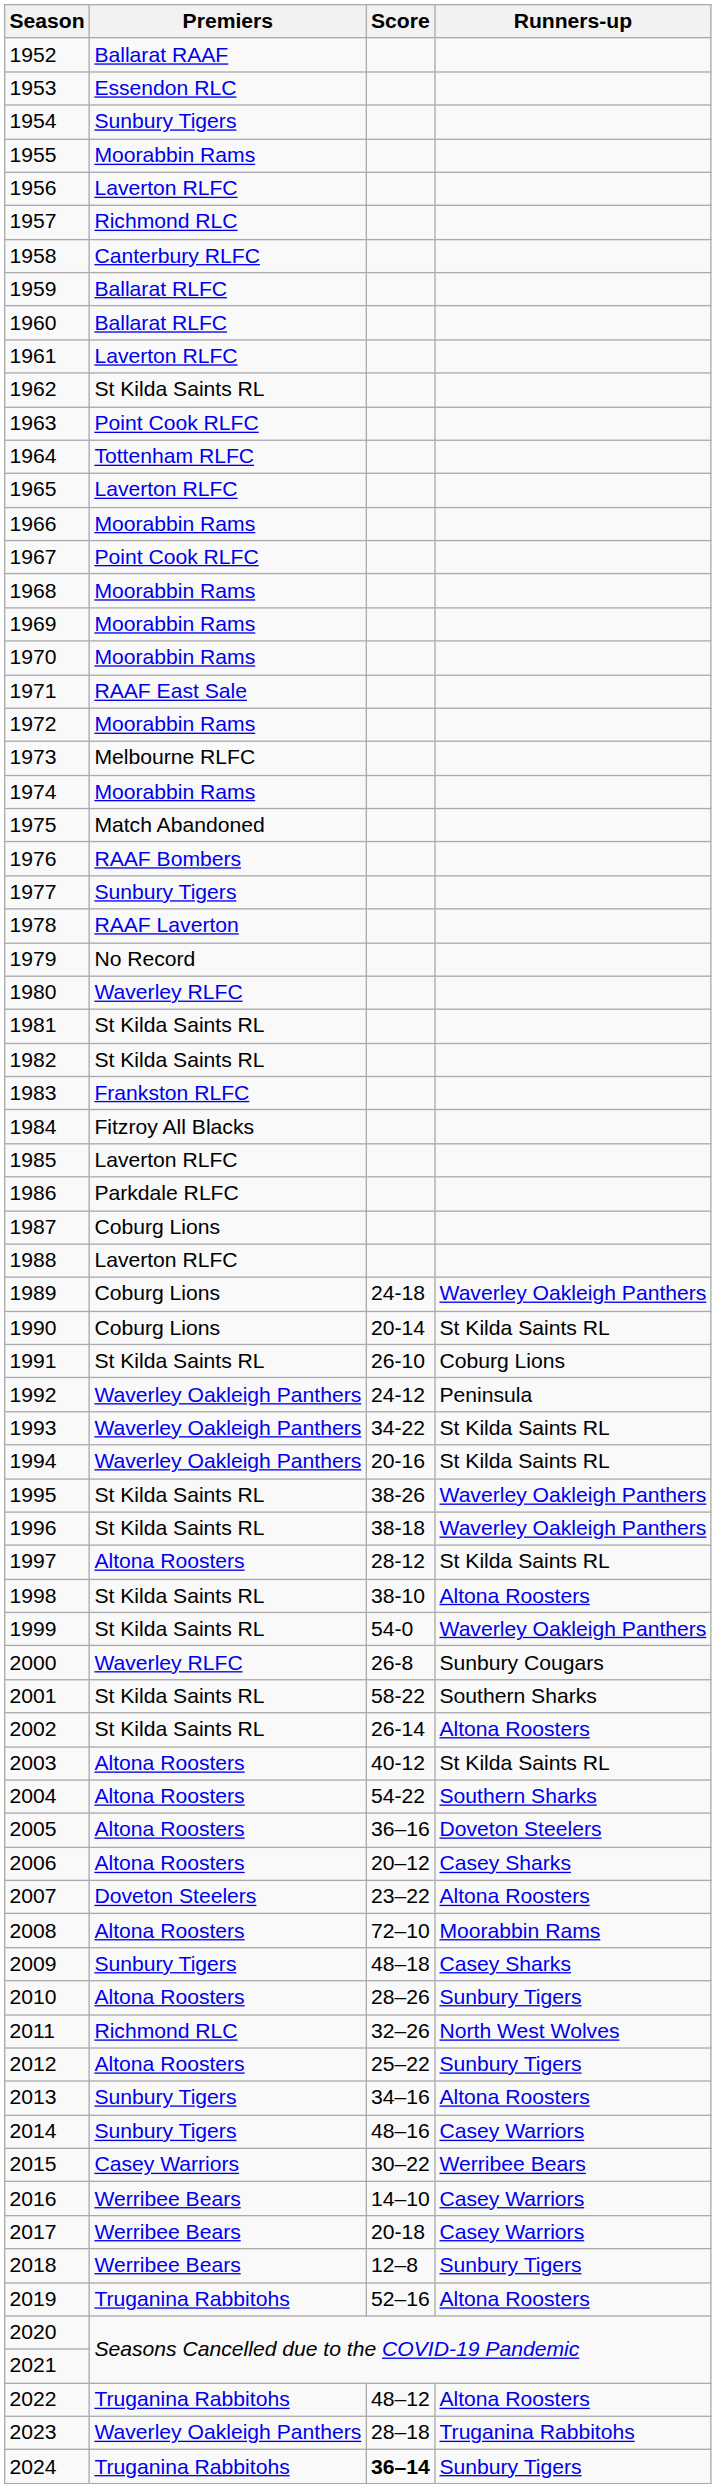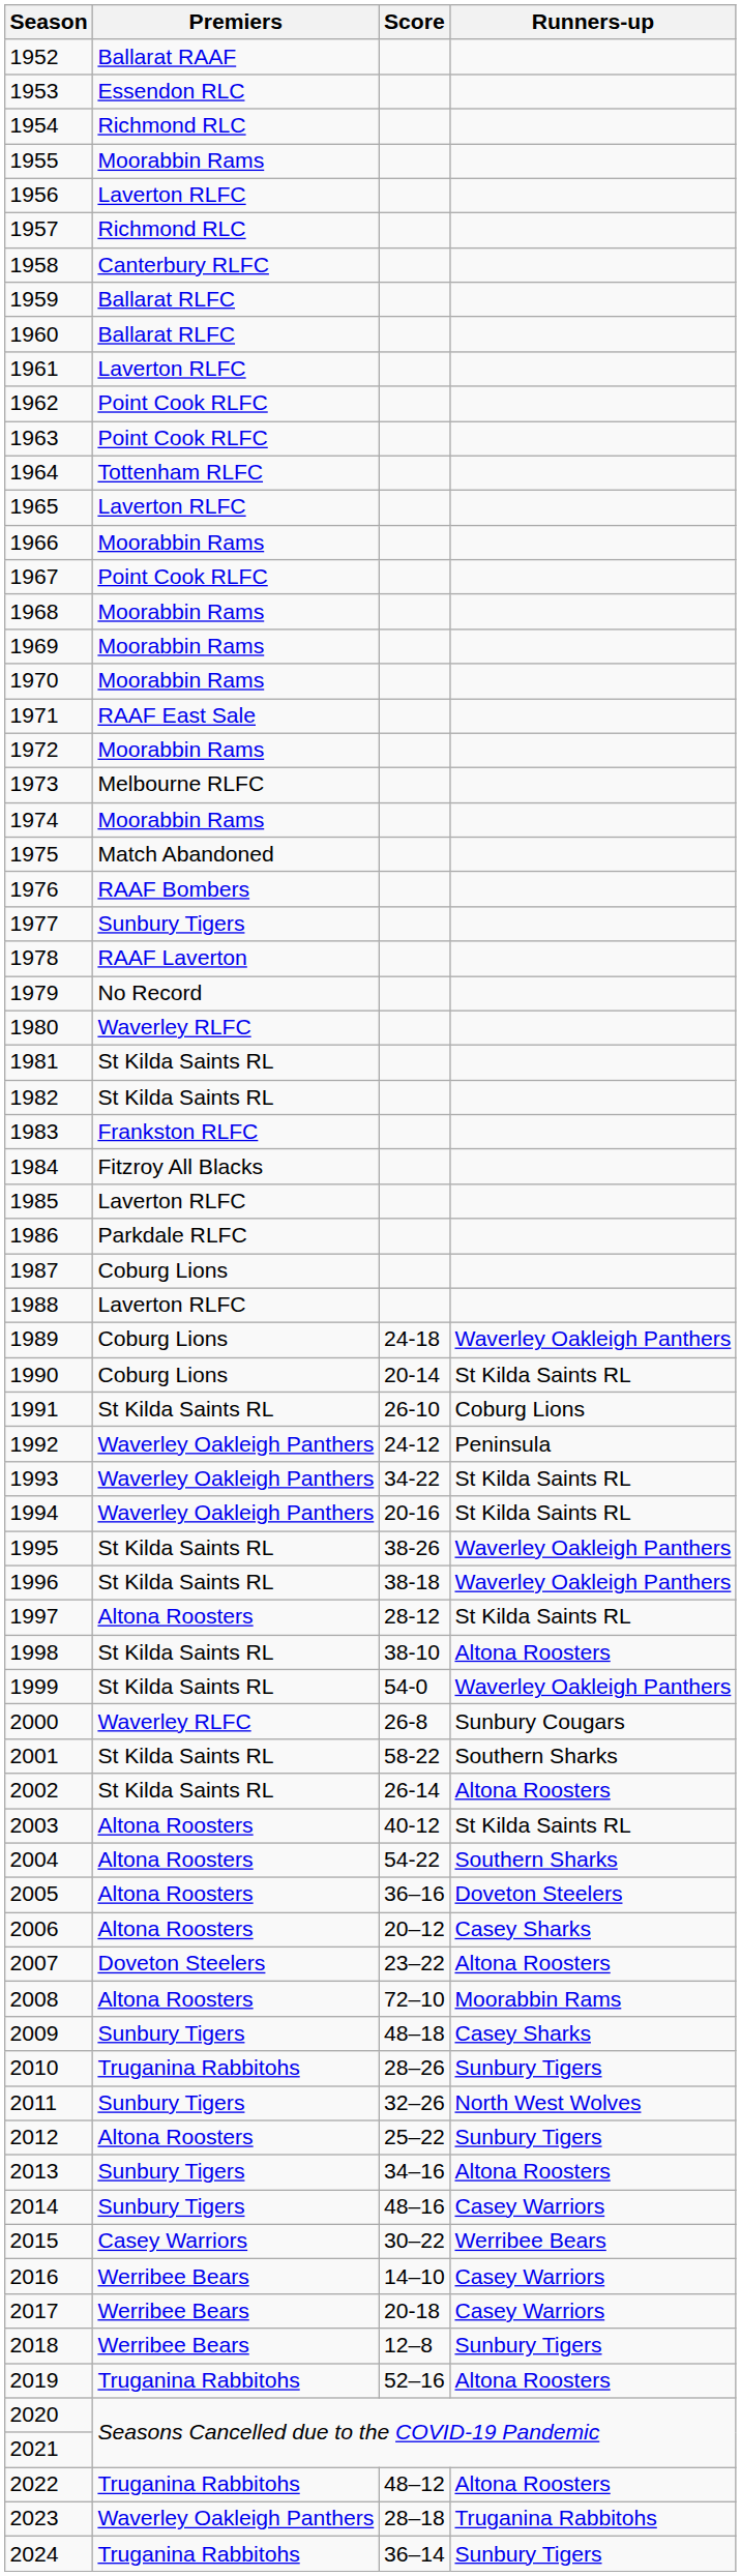 <table class="wikitable">
 <tr>
 <th>Season</th>
 <th>Premiers</th>
 <th>Score</th>
 <th>Runners-up</th>
 </tr>
 <tr>
 <td>1952</td>
 <td><a href='#'>Ballarat RAAF</a></td>
 <td></td>
 <td></td>
 </tr>
 <tr>
 <td>1953</td>
 <td><a href='#'>Essendon RLC</a></td>
 <td></td>
 <td></td>
 </tr>
 <tr>
 <td>1954</td>
-<td> <a href='#'>Sunbury Tigers</a></td>
+<td><a href='#'>Richmond RLC</a></td>
 <td></td>
 <td></td>
 </tr>
 <tr>
 <td>1955</td>
 <td> <a href='#'>Moorabbin Rams</a></td>
 <td></td>
 <td></td>
 </tr>
 <tr>
 <td>1956</td>
 <td> <a href='#'>Laverton RLFC</a></td>
 <td></td>
 <td></td>
 </tr>
 <tr>
 <td>1957</td>
 <td><a href='#'>Richmond RLC</a></td>
 <td></td>
 <td></td>
 </tr>
 <tr>
 <td>1958</td>
 <td><a href='#'>Canterbury RLFC</a></td>
 <td></td>
 <td></td>
 </tr>
 <tr>
 <td>1959</td>
 <td><a href='#'>Ballarat RLFC</a></td>
 <td></td>
 <td></td>
 </tr>
 <tr>
 <td>1960</td>
 <td><a href='#'>Ballarat RLFC</a></td>
 <td></td>
 <td></td>
 </tr>
 <tr>
 <td>1961</td>
 <td> <a href='#'>Laverton RLFC</a></td>
 <td></td>
 <td></td>
 </tr>
 <tr>
 <td>1962</td>
-<td> St Kilda Saints RL</td>
+<td><a href='#'>Point Cook RLFC</a></td>
 <td></td>
 <td></td>
 </tr>
 <tr>
 <td>1963</td>
 <td><a href='#'>Point Cook RLFC</a></td>
 <td></td>
 <td></td>
 </tr>
 <tr>
 <td>1964</td>
 <td><a href='#'>Tottenham RLFC</a></td>
 <td></td>
 <td></td>
 </tr>
 <tr>
 <td>1965</td>
 <td> <a href='#'>Laverton RLFC</a></td>
 <td></td>
 <td></td>
 </tr>
 <tr>
 <td>1966</td>
 <td> <a href='#'>Moorabbin Rams</a></td>
 <td></td>
 <td></td>
 </tr>
 <tr>
 <td>1967</td>
 <td><a href='#'>Point Cook RLFC</a></td>
 <td></td>
 <td></td>
 </tr>
 <tr>
 <td>1968</td>
 <td> <a href='#'>Moorabbin Rams</a></td>
 <td></td>
 <td></td>
 </tr>
 <tr>
 <td>1969</td>
 <td> <a href='#'>Moorabbin Rams</a></td>
 <td></td>
 <td></td>
 </tr>
 <tr>
 <td>1970</td>
 <td> <a href='#'>Moorabbin Rams</a></td>
 <td></td>
 <td></td>
 </tr>
 <tr>
 <td>1971</td>
 <td><a href='#'>RAAF East Sale</a></td>
 <td></td>
 <td></td>
 </tr>
 <tr>
 <td>1972</td>
 <td> <a href='#'>Moorabbin Rams</a></td>
 <td></td>
 <td></td>
 </tr>
 <tr>
 <td>1973</td>
 <td>Melbourne RLFC</td>
 <td></td>
 <td></td>
 </tr>
 <tr>
 <td>1974</td>
 <td> <a href='#'>Moorabbin Rams</a></td>
 <td></td>
 <td></td>
 </tr>
 <tr>
 <td>1975</td>
 <td>Match Abandoned</td>
 <td></td>
 <td></td>
 </tr>
 <tr>
 <td>1976</td>
 <td><a href='#'>RAAF Bombers</a></td>
 <td></td>
 <td></td>
 </tr>
 <tr>
 <td>1977</td>
 <td> <a href='#'>Sunbury Tigers</a></td>
 <td></td>
 <td></td>
 </tr>
 <tr>
 <td>1978</td>
 <td><a href='#'>RAAF Laverton</a></td>
 <td></td>
 <td></td>
 </tr>
 <tr>
 <td>1979</td>
 <td>No Record</td>
 <td></td>
 <td></td>
 </tr>
 <tr>
 <td>1980</td>
 <td> <a href='#'>Waverley RLFC</a></td>
 <td></td>
 <td></td>
 </tr>
 <tr>
 <td>1981</td>
 <td> St Kilda Saints RL</td>
 <td></td>
 <td></td>
 </tr>
 <tr>
 <td>1982</td>
 <td> St Kilda Saints RL</td>
 <td></td>
 <td></td>
 </tr>
 <tr>
 <td>1983</td>
 <td> <a href='#'>Frankston RLFC</a></td>
 <td></td>
 <td></td>
 </tr>
 <tr>
 <td>1984</td>
 <td> Fitzroy All Blacks</td>
 <td></td>
 <td></td>
 </tr>
 <tr>
 <td>1985</td>
 <td> Laverton RLFC</td>
 <td></td>
 <td></td>
 </tr>
 <tr>
 <td>1986</td>
 <td>Parkdale RLFC</td>
 <td></td>
 <td></td>
 </tr>
 <tr>
 <td>1987</td>
 <td> Coburg Lions</td>
 <td></td>
 <td></td>
 </tr>
 <tr>
 <td>1988</td>
 <td>Laverton RLFC</td>
 <td></td>
 <td></td>
 </tr>
 <tr>
 <td>1989</td>
 <td> Coburg Lions</td>
 <td>24-18</td>
 <td> <a href='#'>Waverley Oakleigh Panthers</a></td>
 </tr>
 <tr>
 <td>1990</td>
 <td> Coburg Lions</td>
 <td>20-14</td>
 <td> St Kilda Saints RL</td>
 </tr>
 <tr>
 <td>1991</td>
 <td> St Kilda Saints RL</td>
 <td>26-10</td>
 <td> Coburg Lions</td>
 </tr>
 <tr>
 <td>1992</td>
 <td> <a href='#'>Waverley Oakleigh Panthers</a></td>
 <td>24-12</td>
 <td>Peninsula</td>
 </tr>
 <tr>
 <td>1993</td>
 <td> <a href='#'>Waverley Oakleigh Panthers</a></td>
 <td>34-22</td>
 <td> St Kilda Saints RL</td>
 </tr>
 <tr>
 <td>1994</td>
 <td> <a href='#'>Waverley Oakleigh Panthers</a></td>
 <td>20-16</td>
 <td> St Kilda Saints RL</td>
 </tr>
 <tr>
 <td>1995</td>
 <td> St Kilda Saints RL</td>
 <td>38-26</td>
 <td> <a href='#'>Waverley Oakleigh Panthers</a></td>
 </tr>
 <tr>
 <td>1996</td>
 <td> St Kilda Saints RL</td>
 <td>38-18</td>
 <td> <a href='#'>Waverley Oakleigh Panthers</a></td>
 </tr>
 <tr>
 <td>1997</td>
 <td> <a href='#'>Altona Roosters</a></td>
 <td>28-12</td>
 <td> St Kilda Saints RL</td>
 </tr>
 <tr>
 <td>1998</td>
 <td> St Kilda Saints RL</td>
 <td>38-10</td>
 <td> <a href='#'>Altona Roosters</a></td>
 </tr>
 <tr>
 <td>1999</td>
 <td> St Kilda Saints RL</td>
 <td>54-0</td>
 <td> <a href='#'>Waverley Oakleigh Panthers</a></td>
 </tr>
 <tr>
 <td>2000</td>
 <td> <a href='#'>Waverley RLFC</a></td>
 <td>26-8</td>
 <td>Sunbury Cougars</td>
 </tr>
 <tr>
 <td>2001</td>
 <td> St Kilda Saints RL</td>
 <td>58-22</td>
 <td>  Southern Sharks</td>
 </tr>
 <tr>
 <td>2002</td>
 <td> St Kilda Saints RL</td>
 <td>26-14</td>
 <td> <a href='#'>Altona Roosters</a></td>
 </tr>
 <tr>
 <td>2003</td>
 <td> <a href='#'>Altona Roosters</a></td>
 <td>40-12</td>
 <td> St Kilda Saints RL</td>
 </tr>
 <tr>
 <td>2004</td>
 <td> <a href='#'>Altona Roosters</a></td>
 <td>54-22</td>
 <td> <a href='#'>Southern Sharks</a></td>
 </tr>
 <tr>
 <td>2005</td>
 <td> <a href='#'>Altona Roosters</a></td>
 <td>36–16</td>
 <td> <a href='#'>Doveton Steelers</a></td>
 </tr>
 <tr>
 <td>2006</td>
 <td> <a href='#'>Altona Roosters</a></td>
 <td>20–12</td>
 <td> <a href='#'>Casey Sharks</a></td>
 </tr>
 <tr>
 <td>2007</td>
 <td> <a href='#'>Doveton Steelers</a></td>
 <td>23–22</td>
 <td> <a href='#'>Altona Roosters</a></td>
 </tr>
 <tr>
 <td>2008</td>
 <td>  <a href='#'>Altona Roosters</a></td>
 <td>72–10</td>
 <td> <a href='#'>Moorabbin Rams</a></td>
 </tr>
 <tr>
 <td>2009</td>
 <td> <a href='#'>Sunbury Tigers</a></td>
 <td>48–18</td>
 <td> <a href='#'>Casey Sharks</a></td>
 </tr>
 <tr>
 <td>2010</td>
-<td> <a href='#'>Altona Roosters</a></td>
+<td> <a href='#'>Truganina Rabbitohs</a></td>
 <td>28–26</td>
 <td> <a href='#'>Sunbury Tigers</a></td>
 </tr>
 <tr>
 <td>2011</td>
-<td><a href='#'>Richmond RLC</a></td>
+<td> <a href='#'>Sunbury Tigers</a></td>
 <td>32–26</td>
 <td>  <a href='#'>North West Wolves</a></td>
 </tr>
 <tr>
 <td>2012</td>
 <td> <a href='#'>Altona Roosters</a></td>
 <td>25–22</td>
 <td> <a href='#'>Sunbury Tigers</a></td>
 </tr>
 <tr>
 <td>2013</td>
 <td>  <a href='#'>Sunbury Tigers</a></td>
 <td>34–16</td>
 <td>  <a href='#'>Altona Roosters</a></td>
 </tr>
 <tr>
 <td>2014</td>
 <td> <a href='#'>Sunbury Tigers</a></td>
 <td>48–16</td>
 <td>  <a href='#'>Casey Warriors</a></td>
 </tr>
 <tr>
 <td>2015</td>
 <td> <a href='#'>Casey Warriors</a></td>
 <td>30–22</td>
 <td> <a href='#'>Werribee Bears</a></td>
 </tr>
 <tr>
 <td>2016</td>
 <td> <a href='#'>Werribee Bears</a></td>
 <td>14–10</td>
 <td> <a href='#'>Casey Warriors</a></td>
 </tr>
 <tr>
 <td>2017</td>
 <td> <a href='#'>Werribee Bears</a></td>
 <td>20-18</td>
 <td> <a href='#'>Casey Warriors</a></td>
 </tr>
 <tr>
 <td>2018</td>
 <td> <a href='#'>Werribee Bears</a></td>
 <td>12–8</td>
 <td> <a href='#'>Sunbury Tigers</a></td>
 </tr>
 <tr>
 <td>2019</td>
 <td> <a href='#'>Truganina Rabbitohs</a></td>
 <td>52–16</td>
 <td> <a href='#'>Altona Roosters</a></td>
 </tr>
 <tr>
 <td>2020</td>
 <td colspan="3" rowspan="2"><em>Seasons Cancelled due to the <a href='#'>COVID-19 Pandemic</a></em></td>
 </tr>
 <tr>
 <td>2021</td>
 </tr>
 <tr>
 <td>2022</td>
 <td> <a href='#'>Truganina Rabbitohs</a></td>
 <td>48–12</td>
 <td> <a href='#'>Altona Roosters</a></td>
 </tr>
 <tr>
 <td>2023</td>
 <td> <a href='#'>Waverley Oakleigh Panthers</a></td>
 <td>28–18</td>
 <td> <a href='#'>Truganina Rabbitohs</a></td>
 </tr>
 <tr>
 <td>2024</td>
 <td> <a href='#'>Truganina Rabbitohs</a></td>
-<td><strong>36–14</strong></td>
+<td>36–14</td>
 <td> <a href='#'>Sunbury Tigers</a></td>
 </tr>
 </table>
